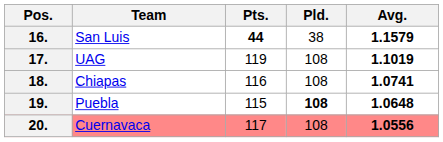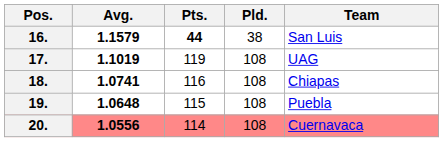 <table class="wikitable"style="border: 1px solid #ffffff; background-color: #f0f0f0" cellspacing="1" cellpadding="1" width="500">
 <tr bgcolor="#EFEFEF">
 <th align="center">Pos.</th>
-<th align="center">Team</th>
+<th align="center">Avg.</th>
 <th align="center">Pts.</th>
 <th align="center">Pld.</th>
-<th align="center">Avg.</th>
+<th align="center">Team</th>
 </tr>
 <tr align="left" valign="top" bgcolor="ffffff">
 <th align="center">16.</th>
-<td><a href='#'>San Luis</a></td>
+<td align="center"><strong>1.1579</strong></td>
 <td align="center"><strong>44</strong></td>
 <td align="center">38</td>
-<td align="center"><strong>1.1579</strong></td>
+<td><a href='#'>San Luis</a></td>
 </tr>
 <tr align="left" valign="top" bgcolor="ffffff">
 <th align="center">17.</th>
-<td><a href='#'>UAG</a></td>
+<td align="center"><strong>1.1019</strong></td>
 <td align="center">119</td>
 <td align="center">108</td>
-<td align="center"><strong>1.1019</strong></td>
+<td><a href='#'>UAG</a></td>
 </tr>
 <tr align="left" valign="top" bgcolor="ffffff">
 <th align="center">18.</th>
-<td><a href='#'>Chiapas</a></td>
+<td align="center"><strong>1.0741</strong></td>
 <td align="center">116</td>
 <td align="center">108</td>
-<td align="center"><strong>1.0741</strong></td>
+<td><a href='#'>Chiapas</a></td>
 </tr>
 <tr align="left" valign="top" bgcolor="ffffff">
 <th align="center">19.</th>
+<td align="center"><strong>1.0648</strong></td>
+<td align="center">115</td>
+<td align="center">108</td>
 <td><a href='#'>Puebla</a></td>
-<td align="center">115</td>
-<td align="center"><strong>108</strong></td>
-<td align="center"><strong>1.0648</strong></td>
 </tr>
 <tr align="left" valign="top" bgcolor="ff8888">
 <th align="center">20.</th>
+<td align="center"><strong>1.0556</strong></td>
+<td align="center">114</td>
+<td align="center">108</td>
 <td><a href='#'>Cuernavaca</a></td>
-<td align="center">117</td>
-<td align="center">108</td>
-<td align="center"><strong>1.0556</strong></td>
 </tr>
 </table>
